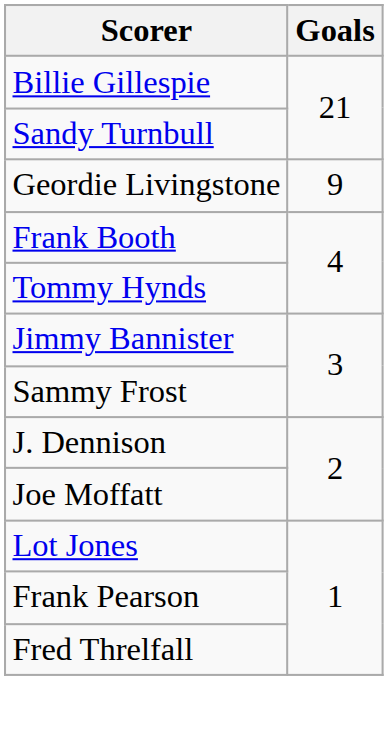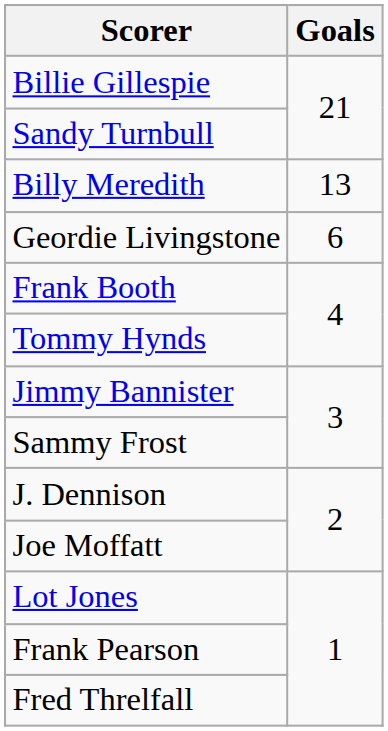 <table class="wikitable">
 <tr>
 <th>Scorer</th>
 <th>Goals</th>
 </tr>
 <tr>
 <td> <a href='#'>Billie Gillespie</a></td>
 <td rowspan="2" align=center>21</td>
 </tr>
 <tr>
 <td> <a href='#'>Sandy Turnbull</a></td>
 </tr>
 <tr>
+<td> <a href='#'>Billy Meredith</a></td>
+<td align=center>13</td>
+</tr>
+<tr>
 <td>Geordie Livingstone</td>
-<td align=center>9</td>
+<td align=center>6</td>
 </tr>
 <tr>
 <td> <a href='#'>Frank Booth</a></td>
 <td rowspan="2" align=center>4</td>
 </tr>
 <tr>
 <td> <a href='#'>Tommy Hynds</a></td>
 </tr>
 <tr>
 <td> <a href='#'>Jimmy Bannister</a></td>
 <td rowspan="2" align=center>3</td>
 </tr>
 <tr>
 <td>Sammy Frost</td>
 </tr>
 <tr>
 <td>J. Dennison</td>
 <td rowspan="2" align=center>2</td>
 </tr>
 <tr>
 <td>Joe Moffatt</td>
 </tr>
 <tr>
 <td> <a href='#'>Lot Jones</a></td>
 <td rowspan="3" align=center>1</td>
 </tr>
 <tr>
 <td>Frank Pearson</td>
 </tr>
 <tr>
 <td>Fred Threlfall</td>
 </tr>
 </table>
